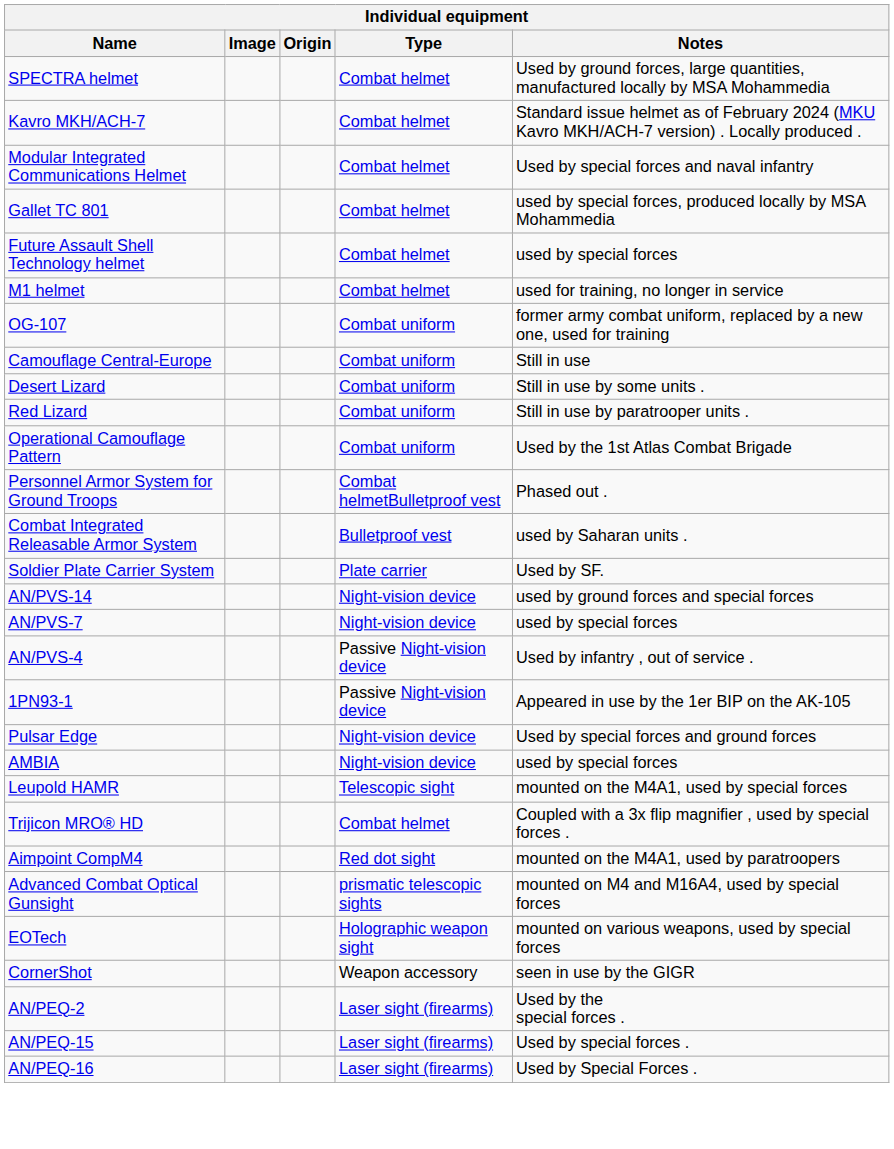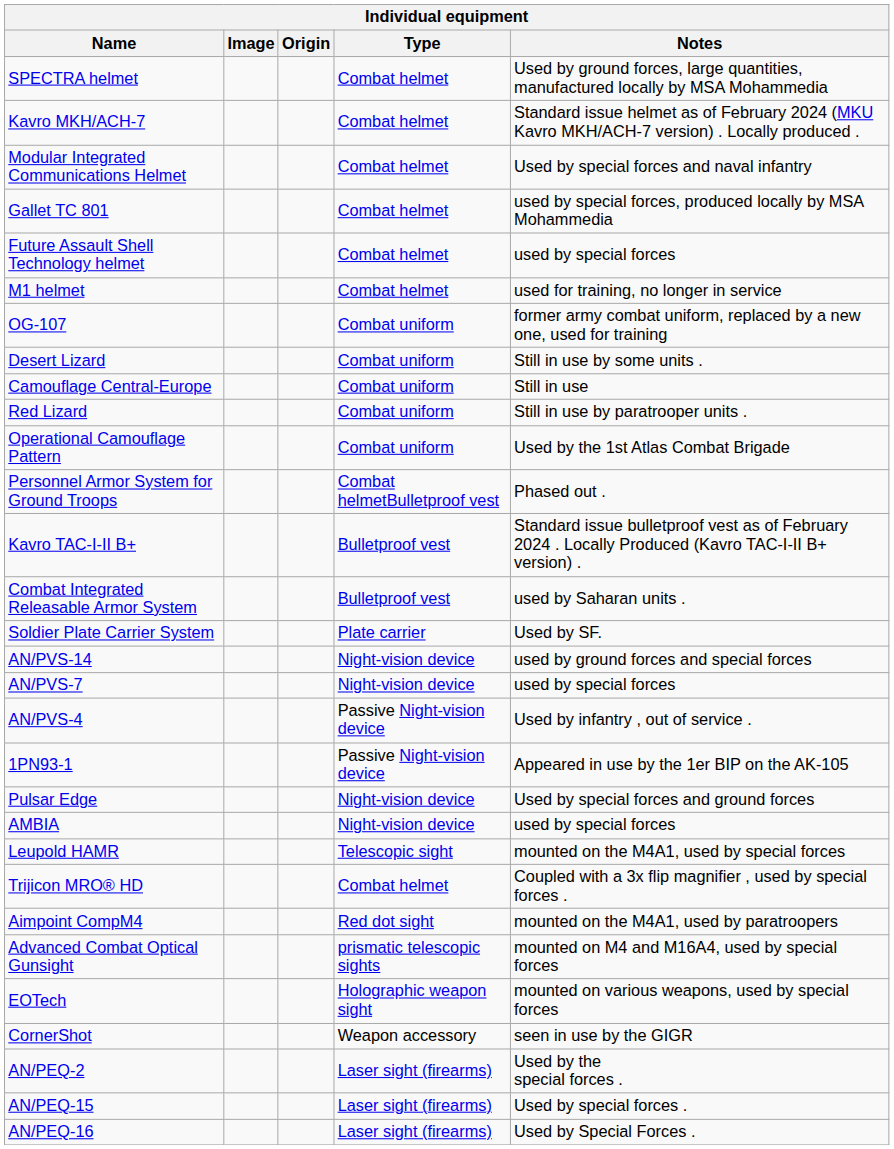 <table class="wikitable">
 <tr>
 <th colspan="5">Individual equipment</th>
 </tr>
 <tr>
 <th>Name</th>
 <th>Image</th>
 <th>Origin</th>
 <th>Type</th>
 <th>Notes</th>
 </tr>
 <tr>
 <td><a href='#'>SPECTRA helmet</a></td>
 <td></td>
 <td></td>
 <td><a href='#'>Combat helmet</a></td>
 <td>Used by ground forces, large quantities, manufactured locally by MSA Mohammedia</td>
 </tr>
 <tr>
 <td><a href='#'>Kavro MKH/ACH-7</a></td>
 <td></td>
 <td></td>
 <td><a href='#'>Combat helmet</a></td>
 <td>Standard issue helmet as of February 2024 (<a href='#'>MKU</a> Kavro MKH/ACH-7 version) . Locally produced .</td>
 </tr>
 <tr>
 <td><a href='#'>Modular Integrated Communications Helmet</a></td>
 <td></td>
 <td></td>
 <td><a href='#'>Combat helmet</a></td>
 <td>Used by special forces and naval infantry</td>
 </tr>
 <tr>
 <td><a href='#'>Gallet TC 801</a></td>
 <td></td>
 <td></td>
 <td><a href='#'>Combat helmet</a></td>
 <td>used by special forces, produced locally by MSA Mohammedia</td>
 </tr>
 <tr>
 <td><a href='#'>Future Assault Shell Technology helmet</a></td>
 <td></td>
 <td></td>
 <td><a href='#'>Combat helmet</a></td>
 <td>used by special forces</td>
 </tr>
 <tr>
 <td><a href='#'>M1 helmet</a></td>
 <td></td>
 <td></td>
 <td><a href='#'>Combat helmet</a></td>
 <td>used for training, no longer in service</td>
 </tr>
 <tr>
 <td><a href='#'>OG-107</a></td>
 <td></td>
 <td></td>
 <td><a href='#'>Combat uniform</a></td>
 <td>former army combat uniform, replaced by a new one, used for training</td>
 </tr>
 <tr>
+<td><a href='#'>Desert Lizard</a></td>
+<td></td>
+<td></td>
+<td><a href='#'>Combat uniform</a></td>
+<td>Still in use by some units .</td>
+</tr>
+<tr>
 <td><a href='#'>Camouflage Central-Europe</a></td>
 <td></td>
 <td></td>
 <td><a href='#'>Combat uniform</a></td>
 <td>Still in use</td>
-</tr>
-<tr>
-<td><a href='#'>Desert Lizard</a></td>
-<td></td>
-<td></td>
-<td><a href='#'>Combat uniform</a></td>
-<td>Still in use by some units .</td>
 </tr>
 <tr>
 <td><a href='#'>Red Lizard</a></td>
 <td></td>
 <td></td>
 <td><a href='#'>Combat uniform</a></td>
 <td>Still in use by paratrooper units .</td>
 </tr>
 <tr>
 <td><a href='#'>Operational Camouflage Pattern</a></td>
 <td></td>
 <td></td>
 <td><a href='#'>Combat uniform</a></td>
 <td>Used by the 1st Atlas Combat Brigade<br></td>
 </tr>
 <tr>
 <td><a href='#'>Personnel Armor System for Ground Troops</a></td>
 <td></td>
 <td></td>
 <td><a href='#'>Combat helmet</a><a href='#'>Bulletproof vest</a></td>
 <td>Phased out .</td>
+</tr>
+<tr>
+<td><a href='#'>Kavro TAC-I-II B+</a></td>
+<td></td>
+<td></td>
+<td><a href='#'>Bulletproof vest</a></td>
+<td>Standard issue bulletproof vest as of February 2024 . Locally Produced (Kavro TAC-I-II B+ version) .</td>
 </tr>
 <tr>
 <td><a href='#'>Combat Integrated Releasable Armor System</a></td>
 <td></td>
 <td></td>
 <td><a href='#'>Bulletproof vest</a></td>
 <td>used by Saharan units .</td>
 </tr>
 <tr>
 <td><a href='#'>Soldier Plate Carrier System</a></td>
 <td></td>
 <td></td>
 <td><a href='#'>Plate carrier</a></td>
 <td>Used by SF.</td>
 </tr>
 <tr>
 <td><a href='#'>AN/PVS-14</a></td>
 <td></td>
 <td></td>
 <td><a href='#'>Night-vision device</a></td>
 <td>used by ground forces and special forces</td>
 </tr>
 <tr>
 <td><a href='#'>AN/PVS-7</a></td>
 <td></td>
 <td></td>
 <td><a href='#'>Night-vision device</a></td>
 <td>used by special forces</td>
 </tr>
 <tr>
 <td><a href='#'>AN/PVS-4</a></td>
 <td></td>
 <td></td>
 <td>Passive <a href='#'>Night-vision device</a></td>
 <td>Used by infantry , out of service .</td>
 </tr>
 <tr>
 <td><a href='#'>1PN93-1</a></td>
 <td></td>
 <td></td>
 <td>Passive <a href='#'>Night-vision device</a></td>
 <td>Appeared in use by the 1er BIP on the AK-105</td>
 </tr>
 <tr>
 <td><a href='#'>Pulsar Edge</a></td>
 <td></td>
 <td></td>
 <td><a href='#'>Night-vision device</a></td>
 <td>Used by special forces and ground forces</td>
 </tr>
 <tr>
 <td><a href='#'>AMBIA</a></td>
 <td></td>
 <td></td>
 <td><a href='#'>Night-vision device</a></td>
 <td>used by special forces</td>
 </tr>
 <tr>
 <td><a href='#'>Leupold HAMR</a></td>
 <td></td>
 <td></td>
 <td><a href='#'>Telescopic sight</a></td>
 <td>mounted on the M4A1, used by special forces</td>
 </tr>
 <tr>
 <td><a href='#'>Trijicon MRO® HD</a></td>
 <td></td>
 <td></td>
 <td><a href='#'>Combat helmet</a></td>
 <td>Coupled with a 3x flip magnifier , used by special forces .</td>
 </tr>
 <tr>
 <td><a href='#'>Aimpoint CompM4</a></td>
 <td></td>
 <td></td>
 <td><a href='#'>Red dot sight</a></td>
 <td>mounted on the M4A1, used by paratroopers</td>
 </tr>
 <tr>
 <td><a href='#'>Advanced Combat Optical Gunsight</a></td>
 <td></td>
 <td></td>
 <td><a href='#'>prismatic telescopic sights</a></td>
 <td>mounted on M4 and M16A4, used by special forces</td>
 </tr>
 <tr>
 <td><a href='#'>EOTech</a></td>
 <td></td>
 <td></td>
 <td><a href='#'>Holographic weapon sight</a></td>
 <td>mounted on various weapons, used by special forces</td>
 </tr>
 <tr>
 <td><a href='#'>CornerShot</a></td>
 <td></td>
 <td></td>
 <td>Weapon accessory</td>
 <td>seen in use by the GIGR</td>
 </tr>
 <tr>
 <td><a href='#'>AN/PEQ-2</a></td>
 <td></td>
 <td></td>
 <td><a href='#'>Laser sight (firearms)</a></td>
 <td>Used by the<br>special forces .</td>
 </tr>
 <tr>
 <td><a href='#'>AN/PEQ-15</a></td>
 <td></td>
 <td></td>
 <td><a href='#'>Laser sight (firearms)</a></td>
 <td>Used by special forces .</td>
 </tr>
 <tr>
 <td><a href='#'>AN/PEQ-16</a></td>
 <td></td>
 <td></td>
 <td><a href='#'>Laser sight (firearms)</a></td>
 <td>Used by Special Forces .</td>
 </tr>
 </table>
